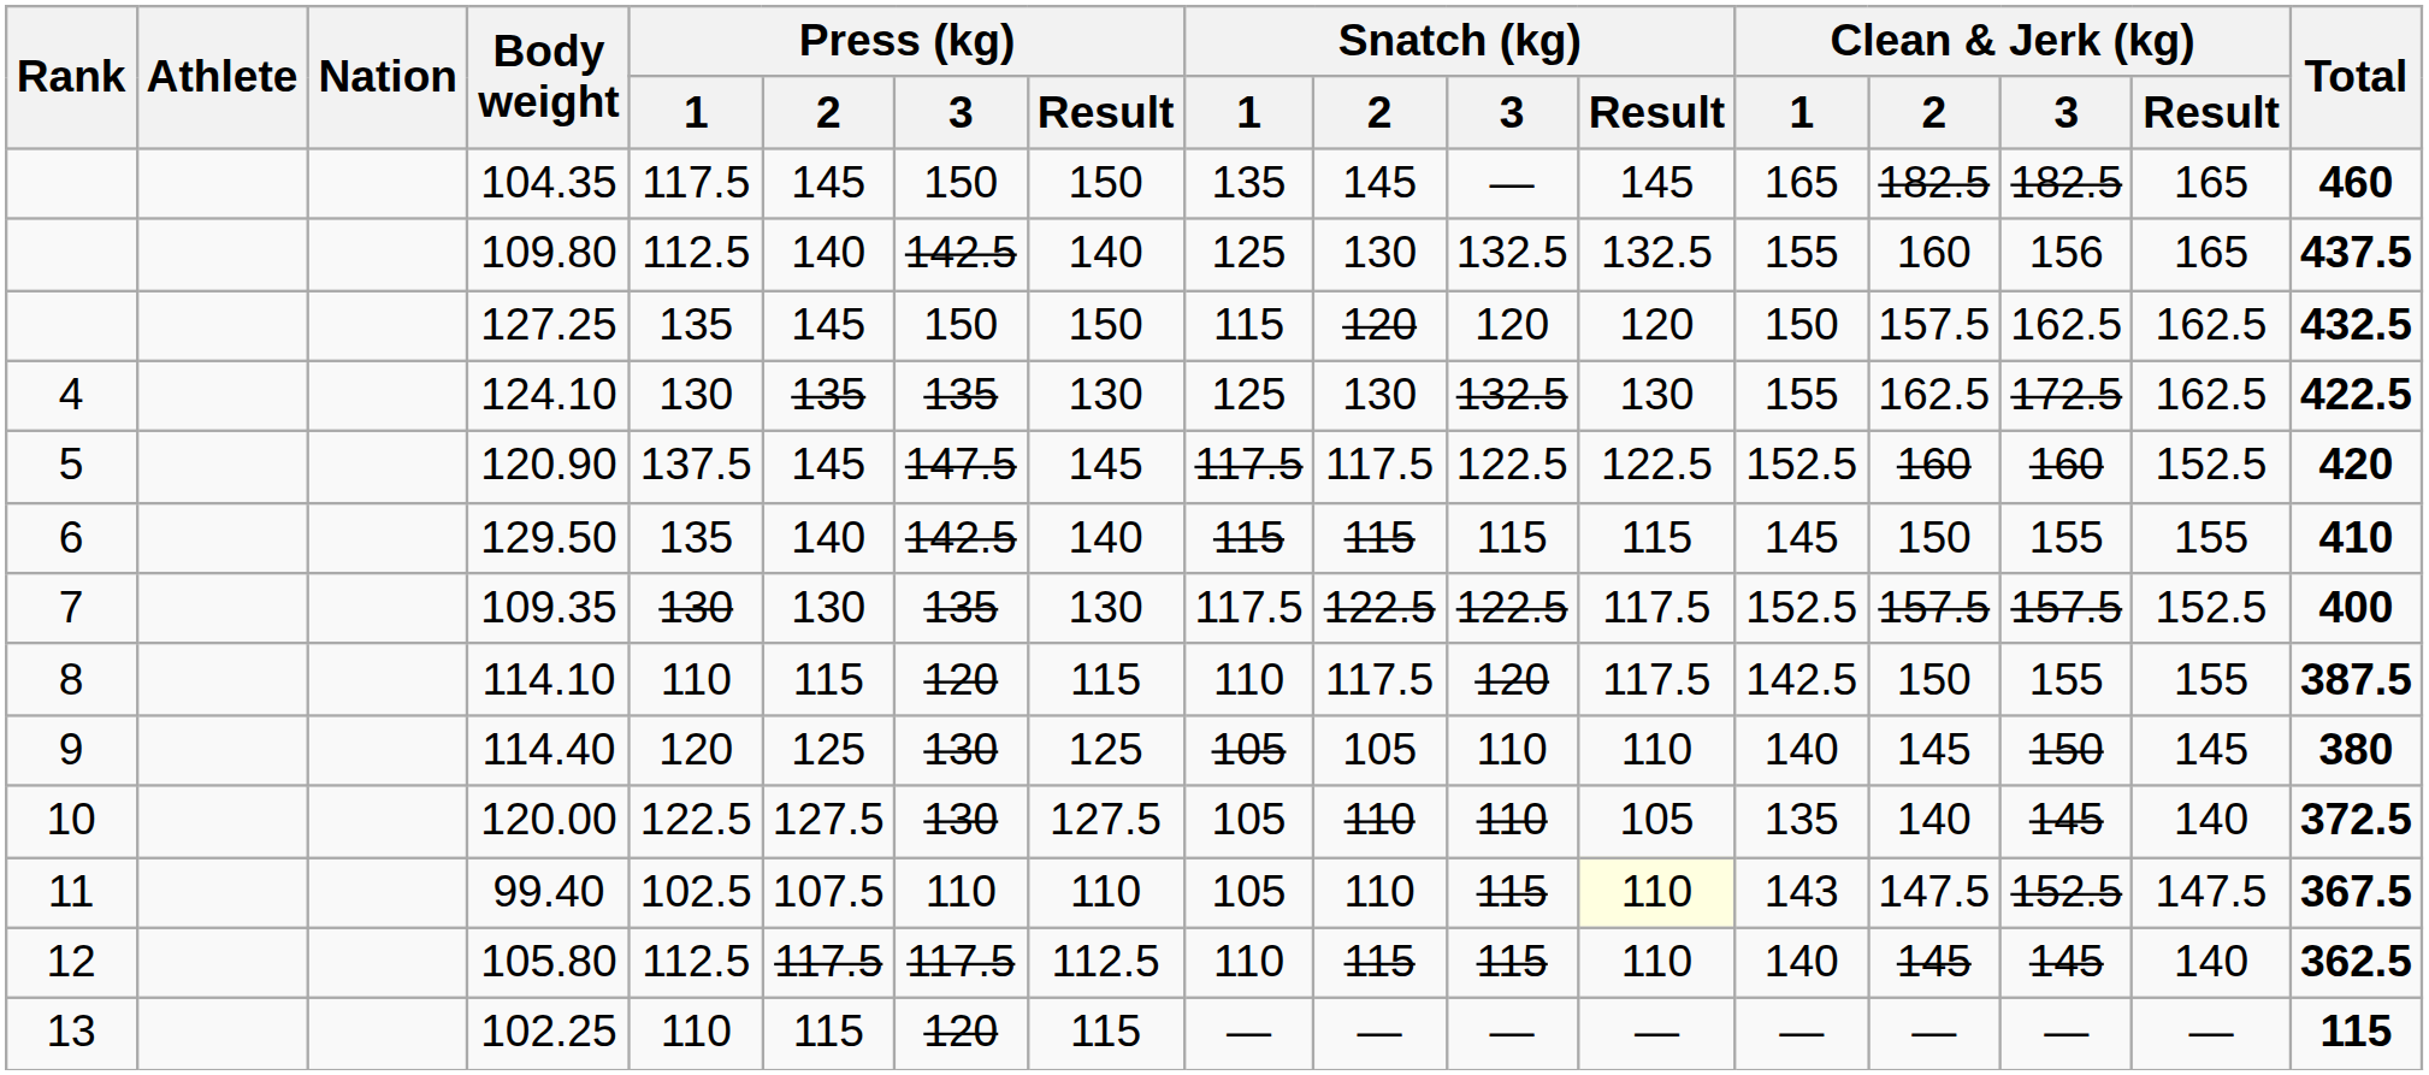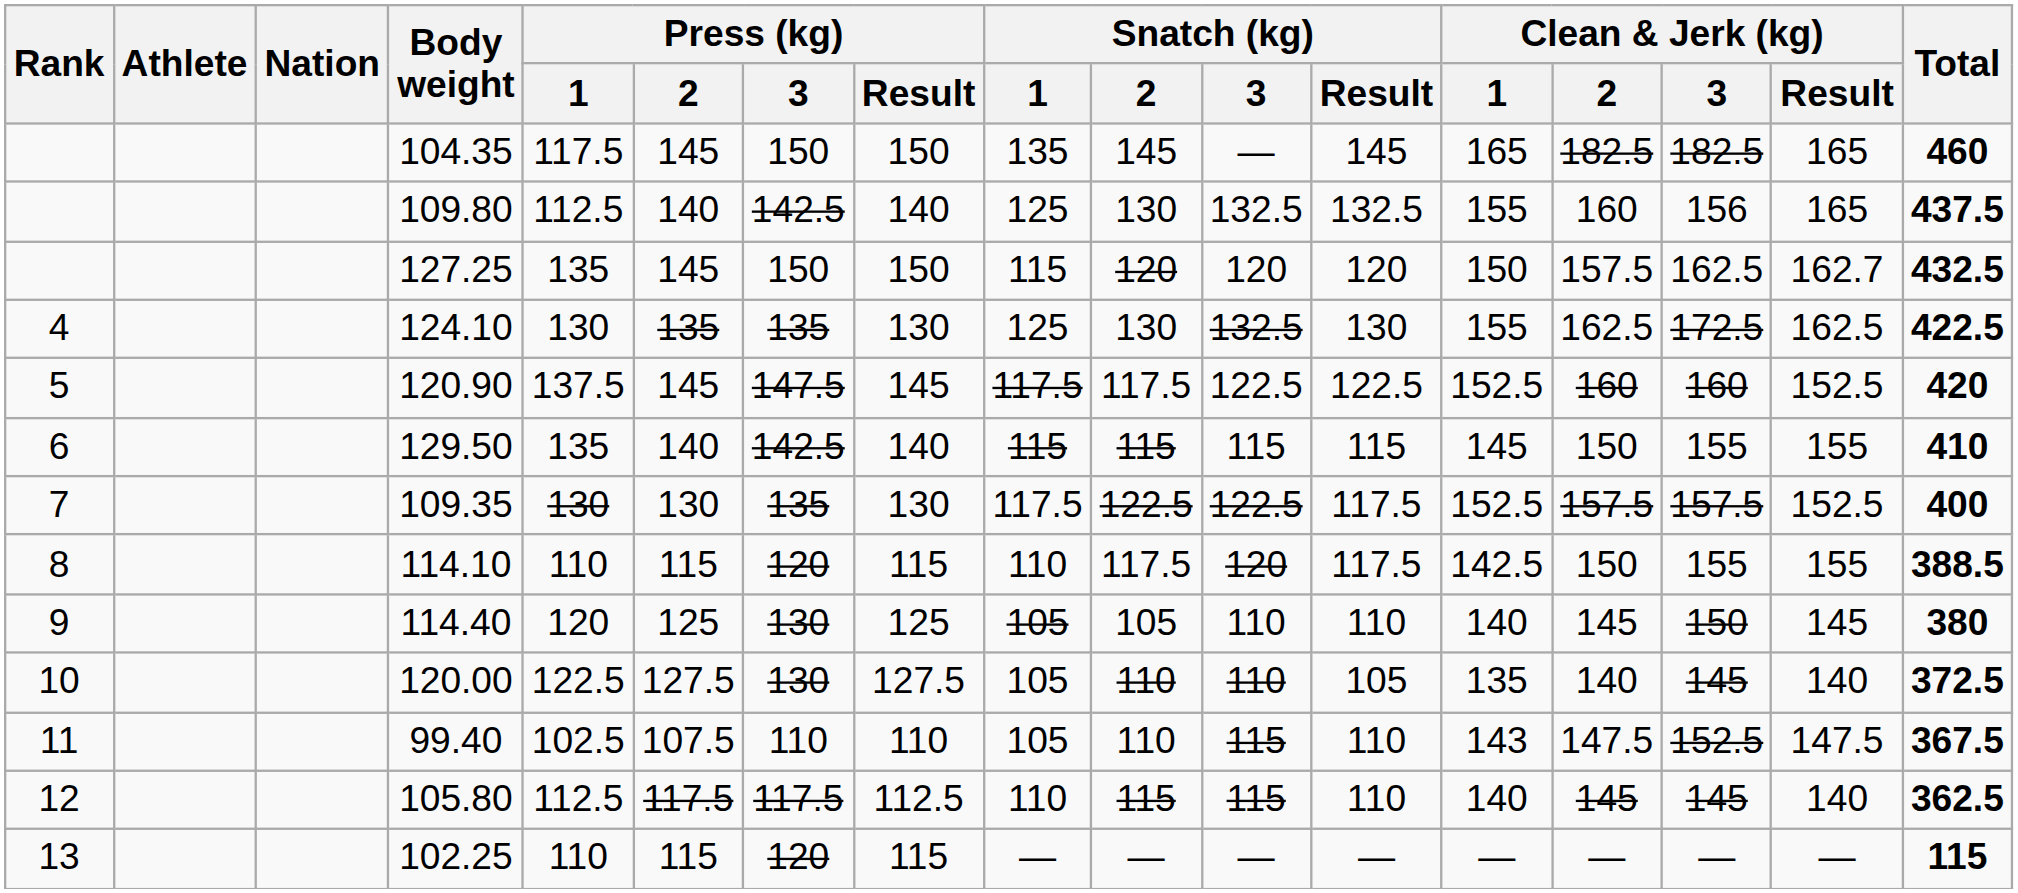 <table class="wikitable sortable" style="text-align:center;">
 <tr>
 <th rowspan=2>Rank</th>
 <th rowspan=2>Athlete</th>
 <th rowspan=2>Nation</th>
 <th rowspan=2>Body<br>weight</th>
 <th colspan=4>Press (kg)</th>
 <th colspan=4>Snatch (kg)</th>
 <th colspan=4>Clean & Jerk (kg)</th>
 <th rowspan=2>Total</th>
 </tr>
 <tr>
 <th>1</th>
 <th>2</th>
 <th>3</th>
 <th>Result</th>
 <th>1</th>
 <th>2</th>
 <th>3</th>
 <th>Result</th>
 <th>1</th>
 <th>2</th>
 <th>3</th>
 <th>Result</th>
 </tr>
 <tr>
 <td></td>
 <td align=left></td>
 <td align=left></td>
 <td>104.35</td>
 <td>117.5</td>
 <td>145</td>
 <td>150</td>
 <td>150 </td>
 <td>135</td>
 <td>145</td>
 <td>—</td>
 <td>145 </td>
 <td>165</td>
 <td><s>182.5</s></td>
 <td><s>182.5</s></td>
 <td>165</td>
 <td><strong>460</strong> </td>
 </tr>
 <tr>
 <td></td>
 <td align=left></td>
 <td align=left></td>
 <td>109.80</td>
 <td>112.5</td>
 <td>140</td>
 <td><s>142.5</s></td>
 <td>140</td>
 <td>125</td>
 <td>130</td>
 <td>132.5</td>
 <td>132.5</td>
 <td>155</td>
 <td>160</td>
 <td>156</td>
 <td>165</td>
 <td><strong>437.5</strong></td>
 </tr>
 <tr>
 <td></td>
 <td align=left></td>
 <td align=left></td>
 <td>127.25</td>
 <td>135</td>
 <td>145</td>
 <td>150</td>
 <td>150 </td>
 <td>115</td>
 <td><s>120</s></td>
 <td>120</td>
 <td>120</td>
 <td>150</td>
 <td>157.5</td>
 <td>162.5</td>
-<td>162.5</td>
+<td>162.7</td>
 <td><strong>432.5</strong></td>
 </tr>
 <tr>
 <td>4</td>
 <td align=left></td>
 <td align=left></td>
 <td>124.10</td>
 <td>130</td>
 <td><s>135</s></td>
 <td><s>135</s></td>
 <td>130</td>
 <td>125</td>
 <td>130</td>
 <td><s>132.5</s></td>
 <td>130</td>
 <td>155</td>
 <td>162.5</td>
 <td><s>172.5</s></td>
 <td>162.5</td>
 <td><strong>422.5</strong></td>
 </tr>
 <tr>
 <td>5</td>
 <td align=left></td>
 <td align=left></td>
 <td>120.90</td>
 <td>137.5</td>
 <td>145</td>
 <td><s>147.5</s></td>
 <td>145</td>
 <td><s>117.5</s></td>
 <td>117.5</td>
 <td>122.5</td>
 <td>122.5</td>
 <td>152.5</td>
 <td><s>160</s></td>
 <td><s>160</s></td>
 <td>152.5</td>
 <td><strong>420</strong></td>
 </tr>
 <tr>
 <td>6</td>
 <td align=left></td>
 <td align=left></td>
 <td>129.50</td>
 <td>135</td>
 <td>140</td>
 <td><s>142.5</s></td>
 <td>140</td>
 <td><s>115</s></td>
 <td><s>115</s></td>
 <td>115</td>
 <td>115</td>
 <td>145</td>
 <td>150</td>
 <td>155</td>
 <td>155</td>
 <td><strong>410</strong></td>
 </tr>
 <tr>
 <td>7</td>
 <td align=left></td>
 <td align=left></td>
 <td>109.35</td>
 <td><s>130</s></td>
 <td>130</td>
 <td><s>135</s></td>
 <td>130</td>
 <td>117.5</td>
 <td><s>122.5</s></td>
 <td><s>122.5</s></td>
 <td>117.5</td>
 <td>152.5</td>
 <td><s>157.5</s></td>
 <td><s>157.5</s></td>
 <td>152.5</td>
 <td><strong>400</strong></td>
 </tr>
 <tr>
 <td>8</td>
 <td align=left></td>
 <td align=left></td>
 <td>114.10</td>
 <td>110</td>
 <td>115</td>
 <td><s>120</s></td>
 <td>115</td>
 <td>110</td>
 <td>117.5</td>
 <td><s>120</s></td>
 <td>117.5</td>
 <td>142.5</td>
 <td>150</td>
 <td>155</td>
 <td>155</td>
-<td><strong>387.5</strong></td>
+<td><strong>388.5</strong></td>
 </tr>
 <tr>
 <td>9</td>
 <td align=left></td>
 <td align=left></td>
 <td>114.40</td>
 <td>120</td>
 <td>125</td>
 <td><s>130</s></td>
 <td>125</td>
 <td><s>105</s></td>
 <td>105</td>
 <td>110</td>
 <td>110</td>
 <td>140</td>
 <td>145</td>
 <td><s>150</s></td>
 <td>145</td>
 <td><strong>380</strong></td>
 </tr>
 <tr>
 <td>10</td>
 <td align=left></td>
 <td align=left></td>
 <td>120.00</td>
 <td>122.5</td>
 <td>127.5</td>
 <td><s>130</s></td>
 <td>127.5</td>
 <td>105</td>
 <td><s>110</s></td>
 <td><s>110</s></td>
 <td>105</td>
 <td>135</td>
 <td>140</td>
 <td><s>145</s></td>
 <td>140</td>
 <td><strong>372.5</strong></td>
 </tr>
 <tr>
 <td>11</td>
 <td align=left></td>
 <td align=left></td>
 <td>99.40</td>
 <td>102.5</td>
 <td>107.5</td>
 <td>110</td>
 <td>110</td>
 <td>105</td>
 <td>110</td>
 <td><s>115</s></td>
-<td style="background: lightyellow;">110</td>
+<td>110</td>
 <td>143</td>
 <td>147.5</td>
 <td><s>152.5</s></td>
 <td>147.5</td>
 <td><strong>367.5</strong></td>
 </tr>
 <tr>
 <td>12</td>
 <td align=left></td>
 <td align=left></td>
 <td>105.80</td>
 <td>112.5</td>
 <td><s>117.5</s></td>
 <td><s>117.5</s></td>
 <td>112.5</td>
 <td>110</td>
 <td><s>115</s></td>
 <td><s>115</s></td>
 <td>110</td>
 <td>140</td>
 <td><s>145</s></td>
 <td><s>145</s></td>
 <td>140</td>
 <td><strong>362.5</strong></td>
 </tr>
 <tr>
 <td>13</td>
 <td align=left></td>
 <td align=left></td>
 <td>102.25</td>
 <td>110</td>
 <td>115</td>
 <td><s>120</s></td>
 <td>115</td>
 <td>—</td>
 <td>—</td>
 <td>—</td>
 <td>—</td>
 <td>—</td>
 <td>—</td>
 <td>—</td>
 <td>—</td>
 <td><strong>115</strong></td>
 </tr>
 </table>
